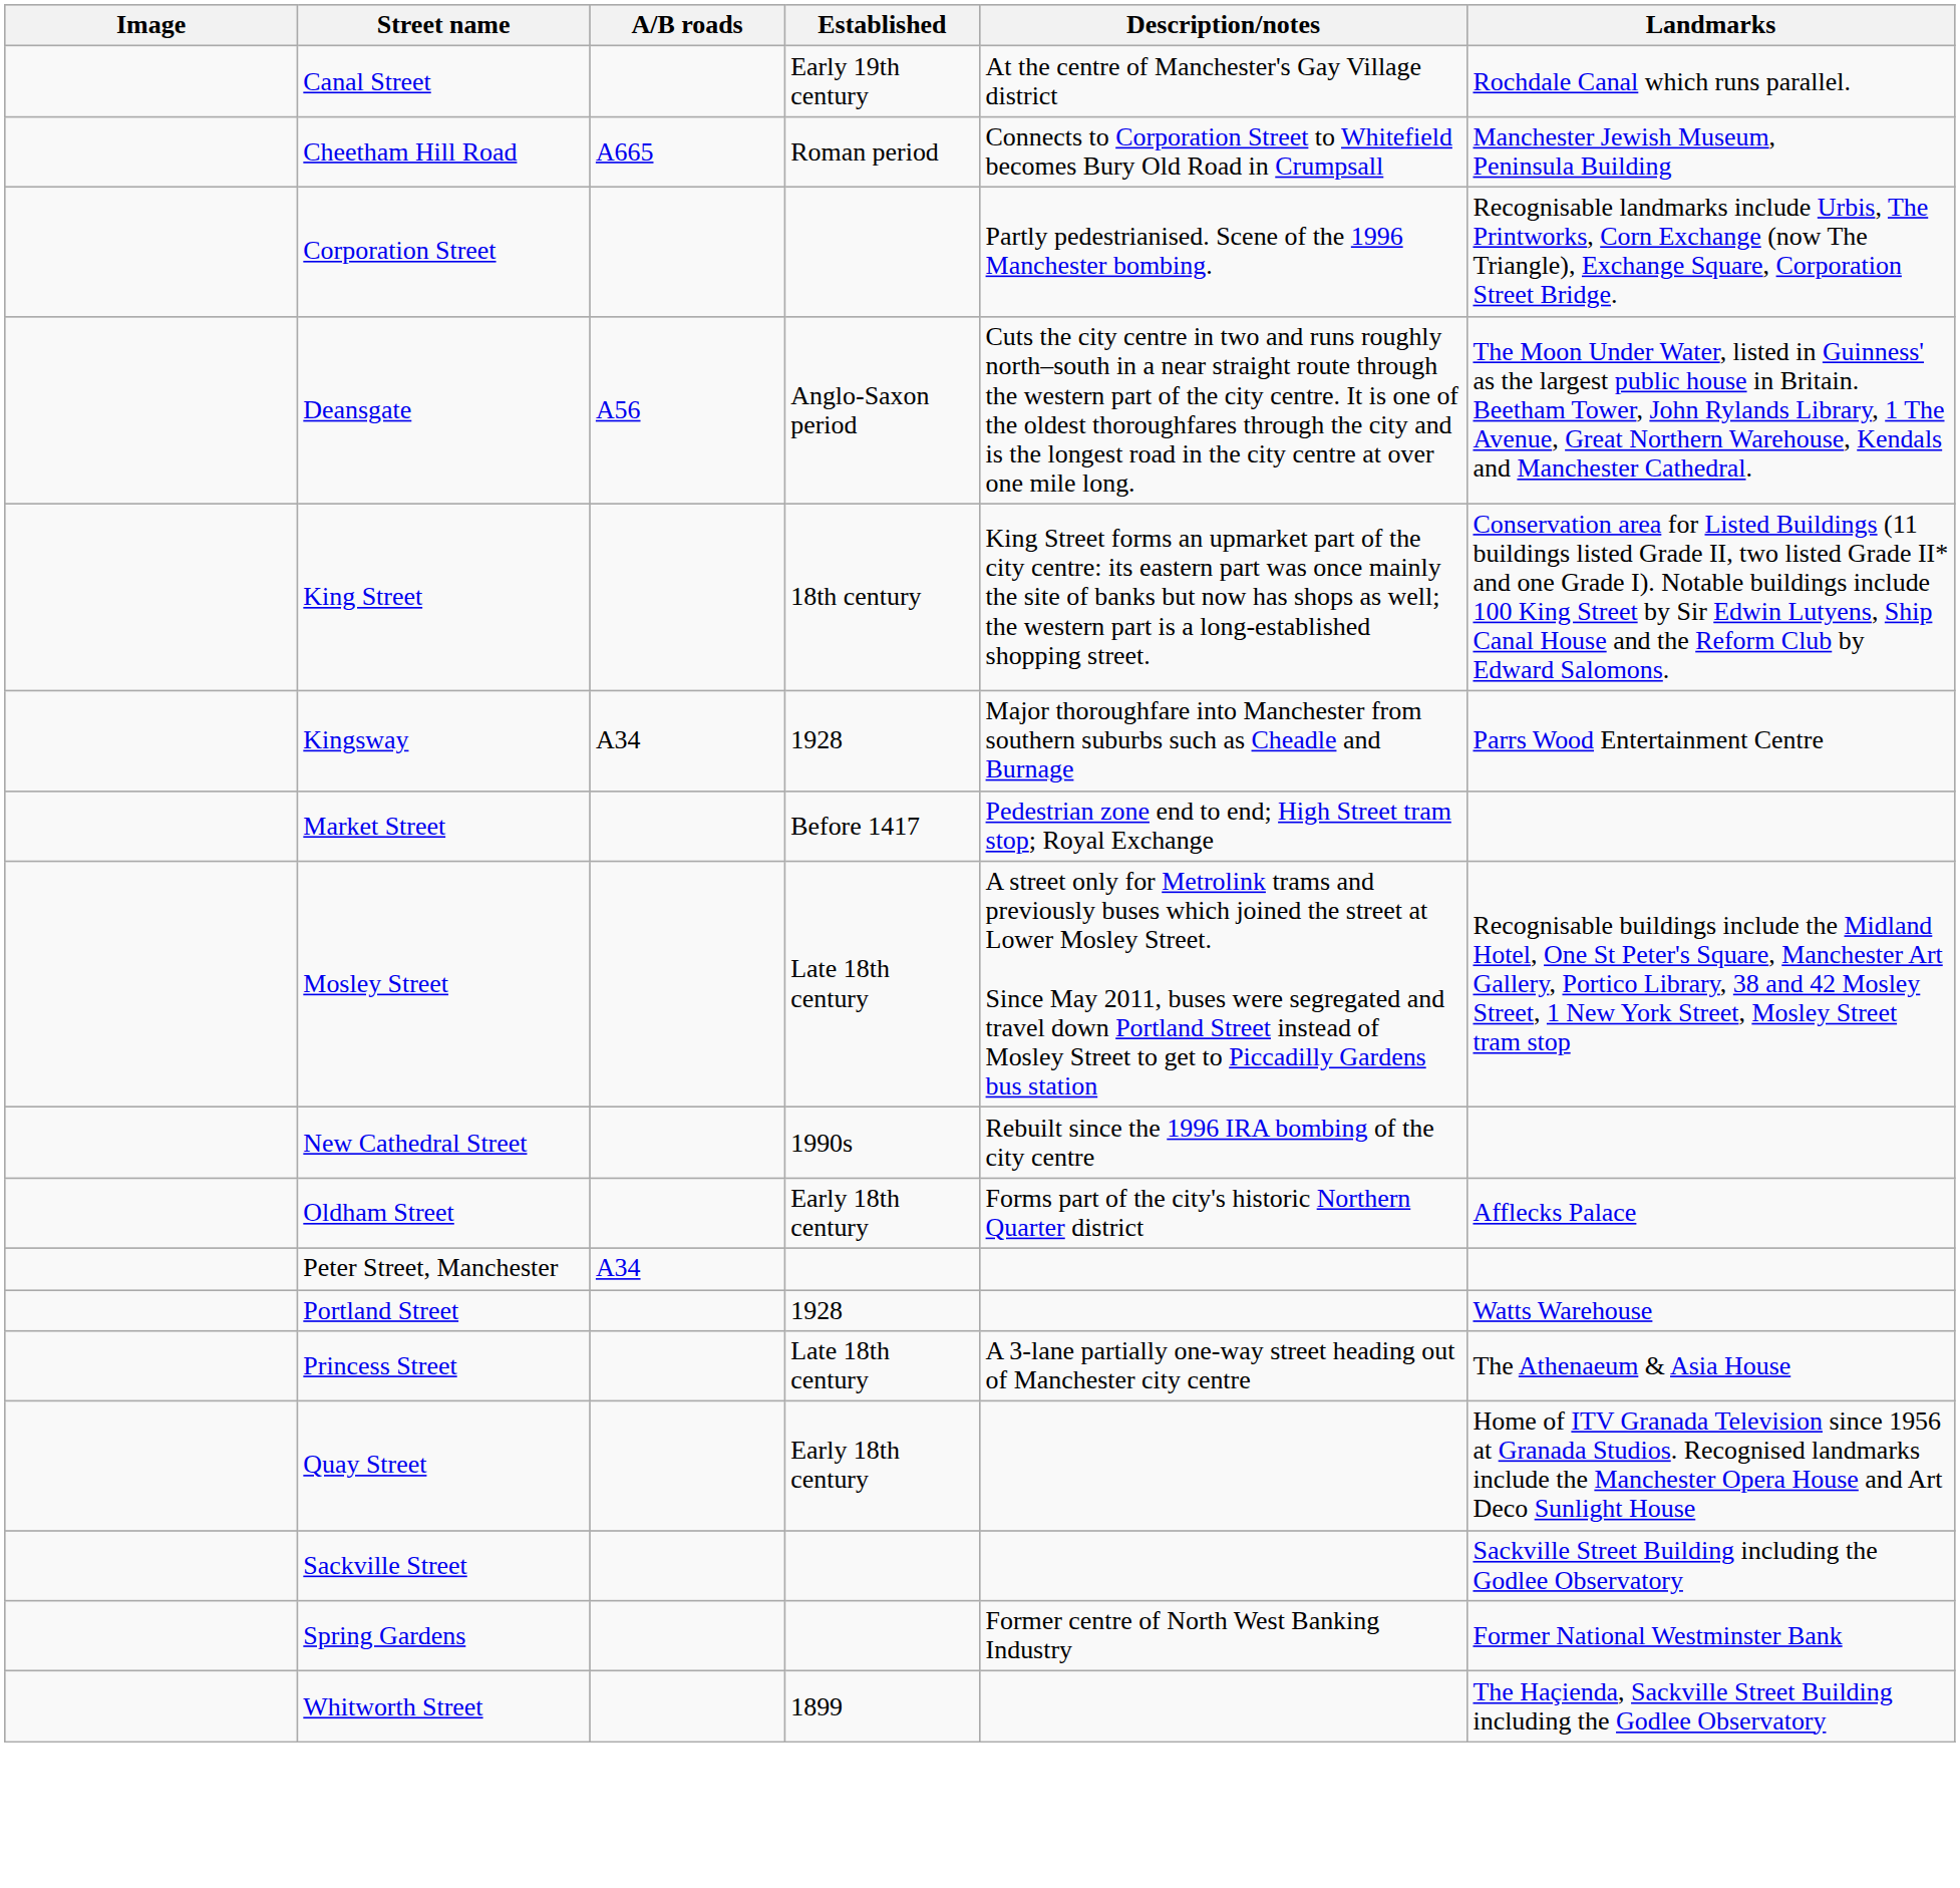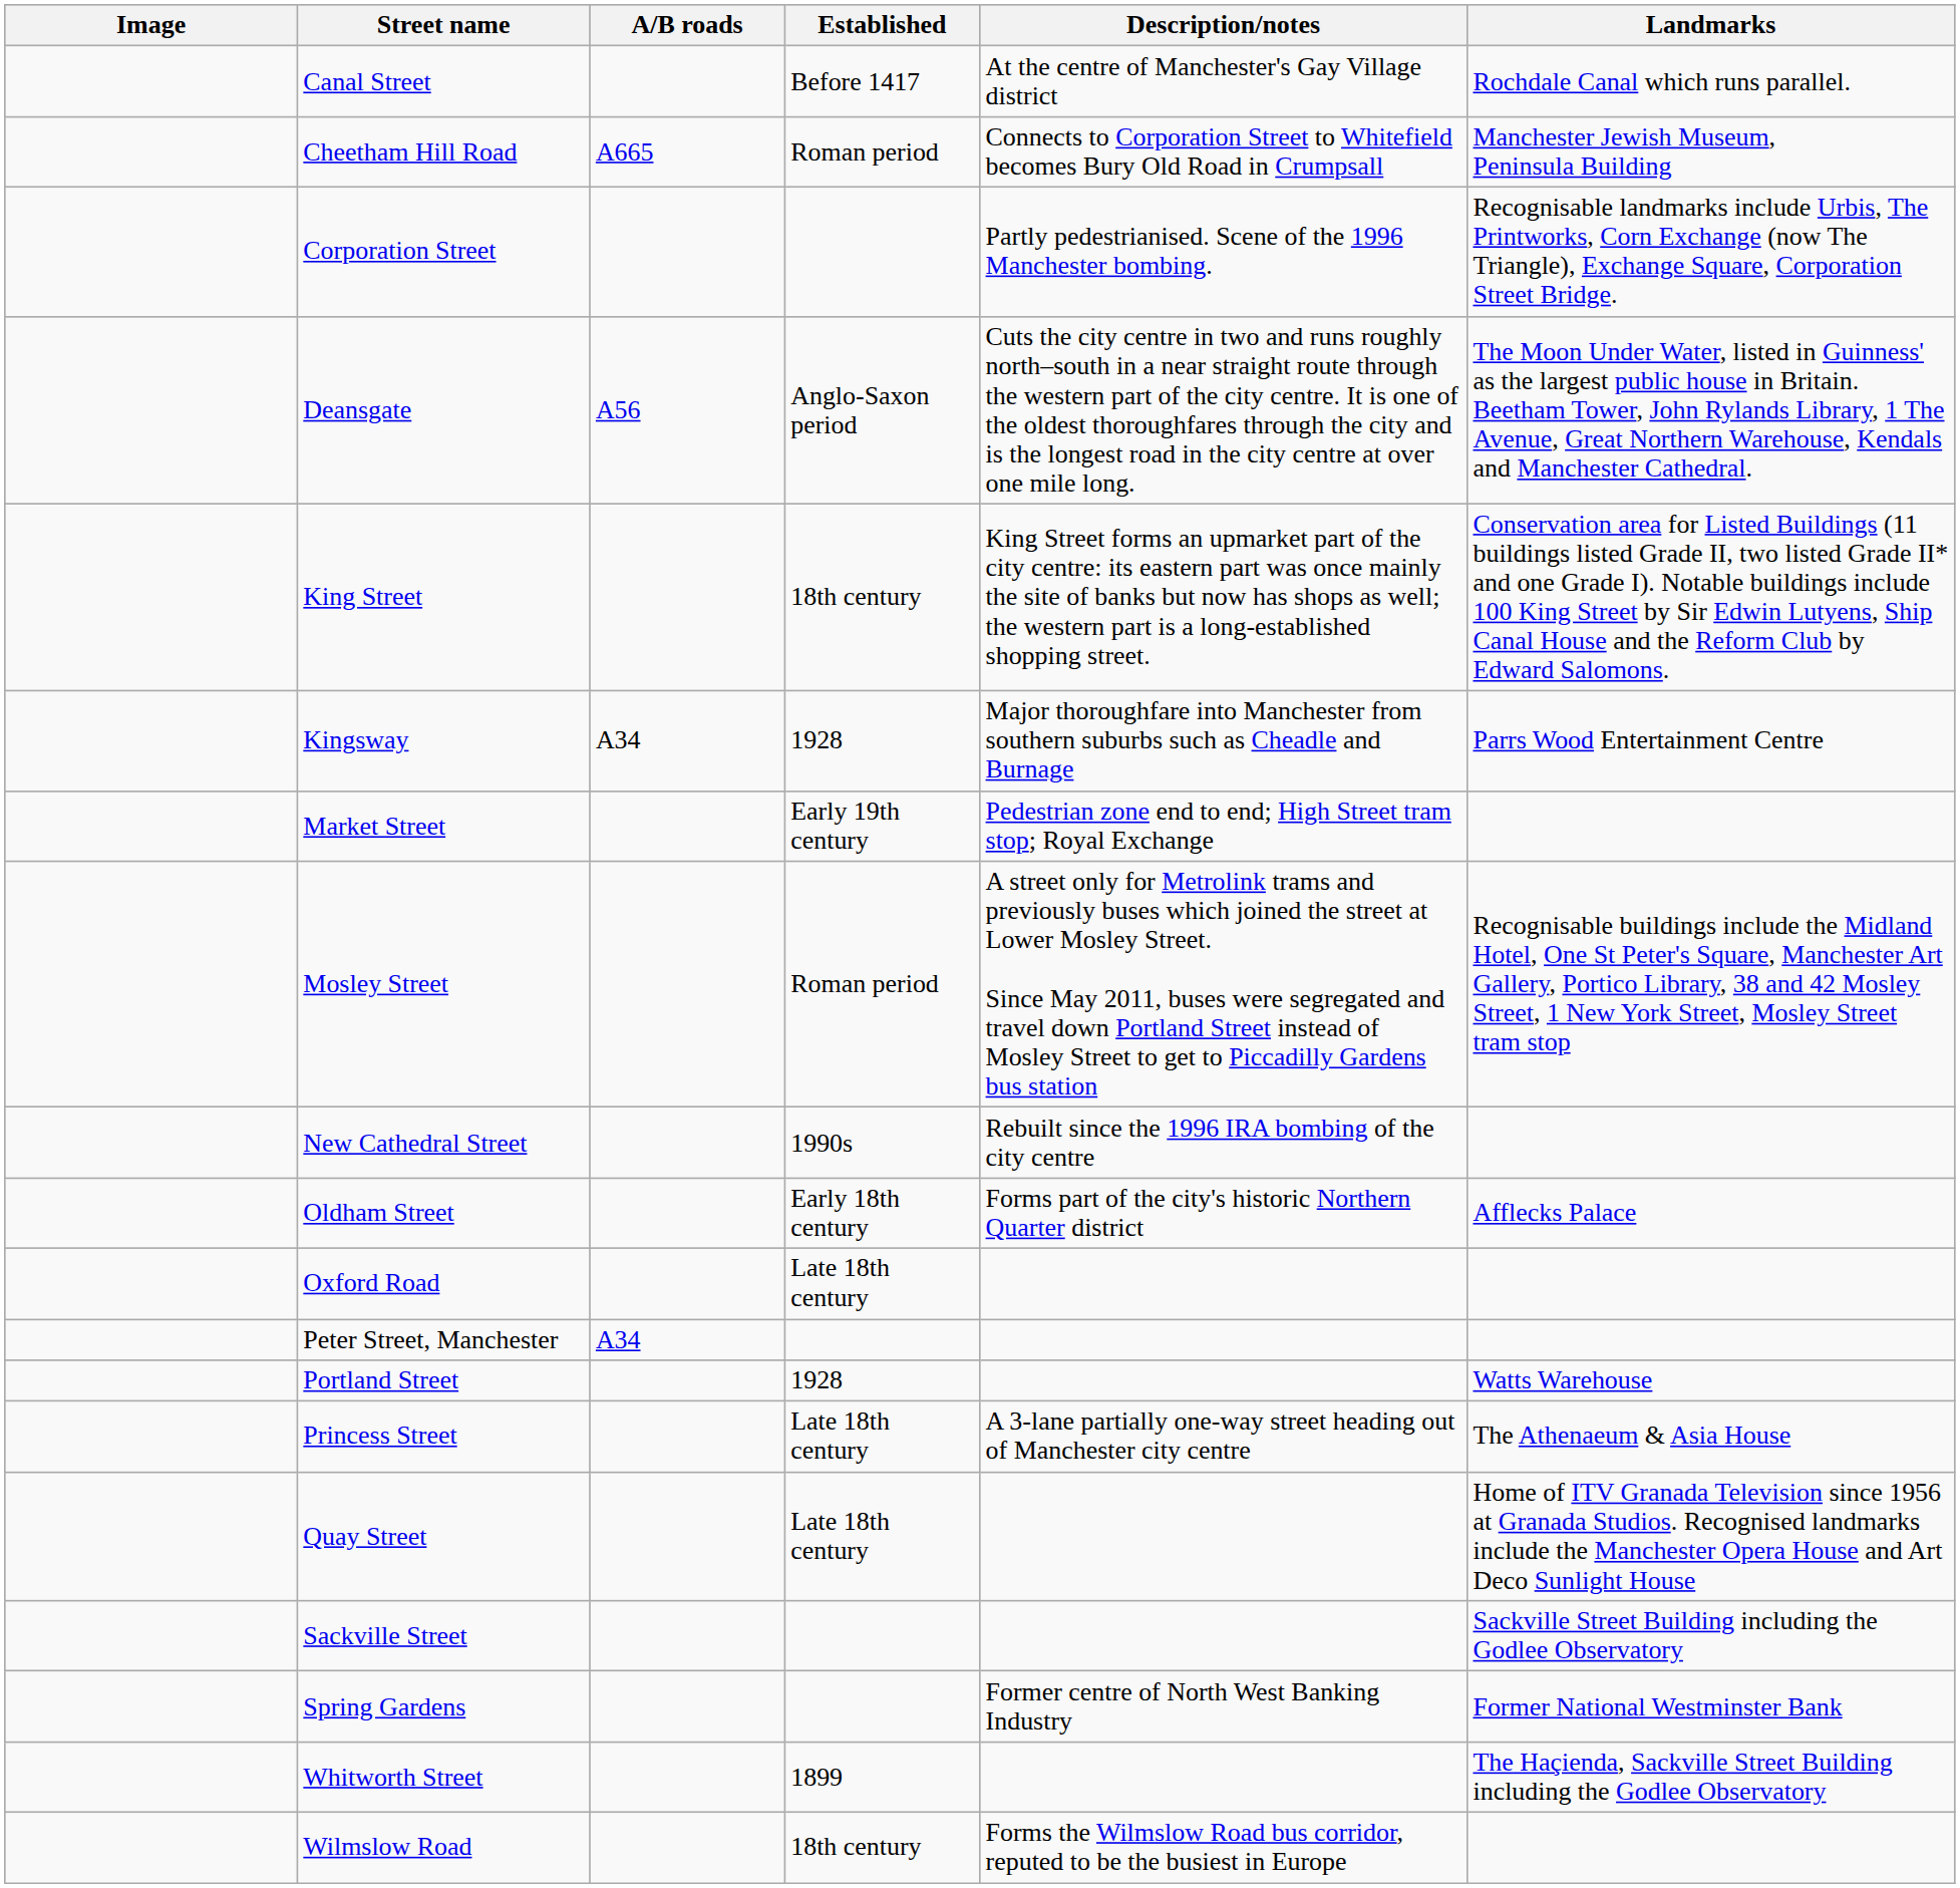 <table class="sortable wikitable" width=95% cellpadding="5">
 <tr>
 <th width="15%">Image</th>
 <th width="15%">Street name</th>
 <th width="10%">A/B roads</th>
 <th width="10%">Established</th>
 <th width="25%">Description/notes</th>
 <th width="25%">Landmarks</th>
 </tr>
 <tr>
 <td></td>
 <td><a href='#'>Canal Street</a></td>
 <td></td>
-<td>Early 19th century</td>
+<td>Before 1417</td>
 <td>At the centre of Manchester's Gay Village district</td>
 <td><a href='#'>Rochdale Canal</a> which runs parallel.</td>
 </tr>
 <tr>
 <td></td>
 <td><a href='#'>Cheetham Hill Road</a></td>
 <td><a href='#'>A665</a></td>
 <td>Roman period</td>
 <td>Connects to <a href='#'>Corporation Street</a> to <a href='#'>Whitefield</a> becomes Bury Old Road in <a href='#'>Crumpsall</a></td>
 <td><a href='#'>Manchester Jewish Museum</a>, <br><a href='#'>Peninsula Building</a></td>
 </tr>
 <tr>
 <td></td>
 <td><a href='#'>Corporation Street</a></td>
 <td></td>
 <td></td>
 <td>Partly pedestrianised. Scene of the <a href='#'>1996 Manchester bombing</a>.</td>
 <td>Recognisable landmarks include <a href='#'>Urbis</a>, <a href='#'>The Printworks</a>, <a href='#'>Corn Exchange</a> (now The Triangle), <a href='#'>Exchange Square</a>, <a href='#'>Corporation Street Bridge</a>.</td>
 </tr>
 <tr>
 <td></td>
 <td><a href='#'>Deansgate</a></td>
 <td><a href='#'>A56</a></td>
 <td>Anglo-Saxon period</td>
 <td>Cuts the city centre in two and runs roughly north–south in a near straight route through the western part of the city centre. It is one of the oldest thoroughfares through the city and is the longest road in the city centre at over one mile long.</td>
 <td><a href='#'>The Moon Under Water</a>, listed in <a href='#'>Guinness'</a> as the largest <a href='#'>public house</a> in Britain.<br><a href='#'>Beetham Tower</a>, <a href='#'>John Rylands Library</a>, <a href='#'>1 The Avenue</a>, <a href='#'>Great Northern Warehouse</a>, <a href='#'>Kendals</a> and <a href='#'>Manchester Cathedral</a>.</td>
 </tr>
 <tr>
 <td></td>
 <td><a href='#'>King Street</a></td>
 <td></td>
 <td>18th century</td>
 <td>King Street forms an upmarket part of the city centre: its eastern part was once mainly the site of banks but now has shops as well; the western part is a long-established shopping street.</td>
 <td><a href='#'>Conservation area</a> for <a href='#'>Listed Buildings</a> (11 buildings listed Grade II, two listed Grade II* and one Grade I). Notable buildings include <a href='#'>100 King Street</a> by Sir <a href='#'>Edwin Lutyens</a>, <a href='#'>Ship Canal House</a> and the <a href='#'>Reform Club</a> by <a href='#'>Edward Salomons</a>.</td>
 </tr>
 <tr>
 <td></td>
 <td><a href='#'>Kingsway</a></td>
 <td>A34</td>
 <td>1928</td>
 <td>Major thoroughfare into Manchester from southern suburbs such as <a href='#'>Cheadle</a> and <a href='#'>Burnage</a></td>
 <td><a href='#'>Parrs Wood</a> Entertainment Centre</td>
 </tr>
 <tr>
 <td></td>
 <td><a href='#'>Market Street</a></td>
 <td></td>
-<td>Before 1417</td>
+<td>Early 19th century</td>
 <td><a href='#'>Pedestrian zone</a> end to end; <a href='#'>High Street tram stop</a>; Royal Exchange</td>
 <td></td>
 </tr>
 <tr>
 <td></td>
 <td><a href='#'>Mosley Street</a></td>
 <td></td>
-<td>Late 18th century</td>
+<td>Roman period</td>
 <td>A street only for <a href='#'>Metrolink</a> trams and previously buses which joined the street at Lower Mosley Street.<br><br> Since May 2011, buses were segregated and travel down <a href='#'>Portland Street</a> instead of Mosley Street to get to <a href='#'>Piccadilly Gardens bus station</a></td>
 <td>Recognisable buildings include the <a href='#'>Midland Hotel</a>, <a href='#'>One St Peter's Square</a>, <a href='#'>Manchester Art Gallery</a>, <a href='#'>Portico Library</a>, <a href='#'>38 and 42 Mosley Street</a>, <a href='#'>1 New York Street</a>, <a href='#'>Mosley Street tram stop</a></td>
 </tr>
 <tr>
 <td></td>
 <td><a href='#'>New Cathedral Street</a></td>
 <td></td>
 <td>1990s</td>
 <td>Rebuilt since the <a href='#'>1996 IRA bombing</a> of the city centre</td>
 <td></td>
 </tr>
 <tr>
 <td></td>
 <td><a href='#'>Oldham Street</a></td>
 <td></td>
 <td>Early 18th century</td>
 <td>Forms part of the city's historic <a href='#'>Northern Quarter</a> district</td>
 <td><a href='#'>Afflecks Palace</a></td>
+</tr>
+<tr>
+<td></td>
+<td><a href='#'>Oxford Road</a></td>
+<td></td>
+<td>Late 18th century</td>
+<td></td>
+<td></td>
 </tr>
 <tr>
 <td></td>
 <td>Peter Street, Manchester</td>
 <td><a href='#'>A34</a></td>
 <td></td>
 <td></td>
 <td></td>
 </tr>
 <tr>
 <td></td>
 <td><a href='#'>Portland Street</a></td>
 <td></td>
 <td>1928</td>
 <td></td>
 <td><a href='#'>Watts Warehouse</a></td>
 </tr>
 <tr>
 <td></td>
 <td><a href='#'>Princess Street</a></td>
 <td></td>
 <td>Late 18th century</td>
 <td>A 3-lane partially one-way street heading out of Manchester city centre</td>
 <td>The <a href='#'>Athenaeum</a> & <a href='#'>Asia House</a></td>
 </tr>
 <tr>
 <td></td>
 <td><a href='#'>Quay Street</a></td>
 <td></td>
-<td>Early 18th century</td>
+<td>Late 18th century</td>
 <td></td>
 <td>Home of <a href='#'>ITV Granada Television</a> since 1956 at <a href='#'>Granada Studios</a>. Recognised landmarks include the <a href='#'>Manchester Opera House</a> and Art Deco <a href='#'>Sunlight House</a></td>
 </tr>
 <tr>
 <td></td>
 <td><a href='#'>Sackville Street</a></td>
 <td></td>
 <td></td>
 <td></td>
 <td><a href='#'>Sackville Street Building</a> including the <a href='#'>Godlee Observatory</a></td>
 </tr>
 <tr>
 <td></td>
 <td><a href='#'>Spring Gardens</a></td>
 <td></td>
 <td></td>
 <td>Former centre of North West Banking Industry</td>
 <td><a href='#'>Former National Westminster Bank</a></td>
 </tr>
 <tr>
 <td></td>
 <td><a href='#'>Whitworth Street</a></td>
 <td></td>
 <td>1899</td>
 <td></td>
 <td><a href='#'>The Haçienda</a>, <a href='#'>Sackville Street Building</a> including the <a href='#'>Godlee Observatory</a></td>
 </tr>
 <tr>
+<td></td>
+<td><a href='#'>Wilmslow Road</a></td>
+<td></td>
+<td>18th century</td>
+<td>Forms the <a href='#'>Wilmslow Road bus corridor</a>, reputed to be the busiest in Europe</td>
+<td></td>
+</tr>
+<tr>
 </tr>
 </table>
